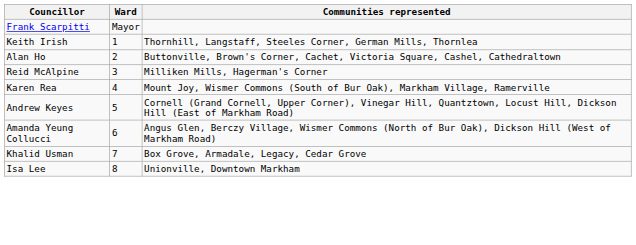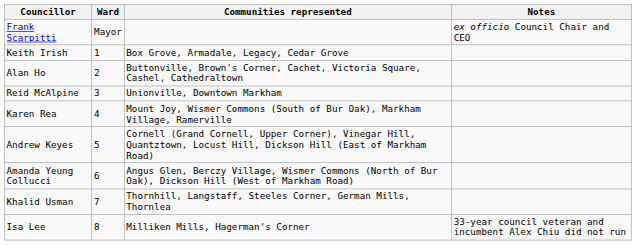 <table class="wikitable sortable" width="100%">
 <tr>
 <th>Councillor</th>
 <th>Ward</th>
 <th>Communities represented</th>
+<th><strong>Notes</strong></th>
 </tr>
 <tr>
 <td><a href='#'>Frank Scarpitti</a></td>
 <td>Mayor</td>
 <td></td>
+<td><em>ex officio</em> Council Chair and CEO</td>
 </tr>
 <tr>
 <td>Keith Irish</td>
 <td>1</td>
-<td>Thornhill, Langstaff, Steeles Corner, German Mills, Thornlea</td>
+<td>Box Grove, Armadale, Legacy, Cedar Grove</td>
+<td></td>
 </tr>
 <tr>
 <td>Alan Ho</td>
 <td>2</td>
 <td>Buttonville, Brown's Corner, Cachet, Victoria Square, Cashel, Cathedraltown</td>
+<td></td>
 </tr>
 <tr>
 <td>Reid McAlpine</td>
 <td>3</td>
-<td>Milliken Mills, Hagerman's Corner</td>
+<td>Unionville, Downtown Markham</td>
+<td></td>
 </tr>
 <tr>
 <td>Karen Rea</td>
 <td>4</td>
 <td>Mount Joy, Wismer Commons (South of Bur Oak), Markham Village, Ramerville</td>
+<td></td>
 </tr>
 <tr>
 <td>Andrew Keyes</td>
 <td>5</td>
 <td>Cornell (Grand Cornell, Upper Corner), Vinegar Hill, Quantztown, Locust Hill, Dickson Hill (East of Markham Road)</td>
+<td></td>
 </tr>
 <tr>
 <td>Amanda Yeung Collucci</td>
 <td>6</td>
 <td>Angus Glen, Berczy Village, Wismer Commons (North of Bur Oak), Dickson Hill (West of Markham Road)</td>
+<td></td>
 </tr>
 <tr>
 <td>Khalid Usman</td>
 <td>7</td>
-<td>Box Grove, Armadale, Legacy, Cedar Grove</td>
+<td>Thornhill, Langstaff, Steeles Corner, German Mills, Thornlea</td>
+<td></td>
 </tr>
 <tr>
 <td>Isa Lee</td>
 <td>8</td>
-<td>Unionville, Downtown Markham</td>
+<td>Milliken Mills, Hagerman's Corner</td>
+<td>33-year council veteran and incumbent Alex Chiu did not run</td>
 </tr>
 </table>
